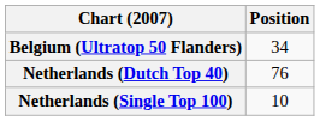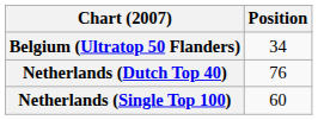 <table class="wikitable sortable plainrowheaders" style="text-align:center">
 <tr>
 <th>Chart (2007)</th>
 <th>Position</th>
 </tr>
 <tr>
 <th scope="row">Belgium (<a href='#'>Ultratop 50</a> Flanders)</th>
 <td>34</td>
 </tr>
 <tr>
 <th scope="row">Netherlands (<a href='#'>Dutch Top 40</a>)</th>
 <td>76</td>
 </tr>
 <tr>
 <th scope="row">Netherlands (<a href='#'>Single Top 100</a>)</th>
-<td>10</td>
+<td>60</td>
 </tr>
 </table>
